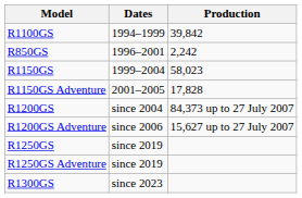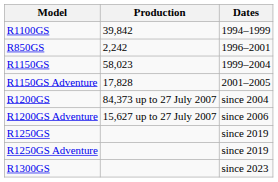 <table class="wikitable">
 <tr>
 <th>Model</th>
+<th>Production</th>
 <th>Dates</th>
-<th>Production</th>
 </tr>
 <tr>
 <td><a href='#'>R1100GS</a></td>
+<td>39,842</td>
 <td>1994–1999</td>
-<td>39,842</td>
 </tr>
 <tr>
 <td><a href='#'>R850GS</a></td>
+<td>2,242</td>
 <td>1996–2001</td>
-<td>2,242</td>
 </tr>
 <tr>
 <td><a href='#'>R1150GS</a></td>
+<td>58,023</td>
 <td>1999–2004</td>
-<td>58,023</td>
 </tr>
 <tr>
 <td><a href='#'>R1150GS Adventure</a></td>
+<td>17,828</td>
 <td>2001–2005</td>
-<td>17,828</td>
 </tr>
 <tr>
 <td><a href='#'>R1200GS</a></td>
+<td>84,373 up to 27 July 2007</td>
 <td>since 2004</td>
-<td>84,373 up to 27 July 2007</td>
 </tr>
 <tr>
 <td><a href='#'>R1200GS Adventure</a></td>
+<td>15,627 up to 27 July 2007</td>
 <td>since 2006</td>
-<td>15,627 up to 27 July 2007</td>
 </tr>
 <tr>
 <td><a href='#'>R1250GS</a></td>
+<td></td>
 <td>since 2019</td>
-<td></td>
 </tr>
 <tr>
 <td><a href='#'>R1250GS Adventure</a></td>
+<td></td>
 <td>since 2019</td>
-<td></td>
 </tr>
 <tr>
 <td><a href='#'>R1300GS</a></td>
+<td></td>
 <td>since 2023</td>
-<td></td>
 </tr>
 </table>
